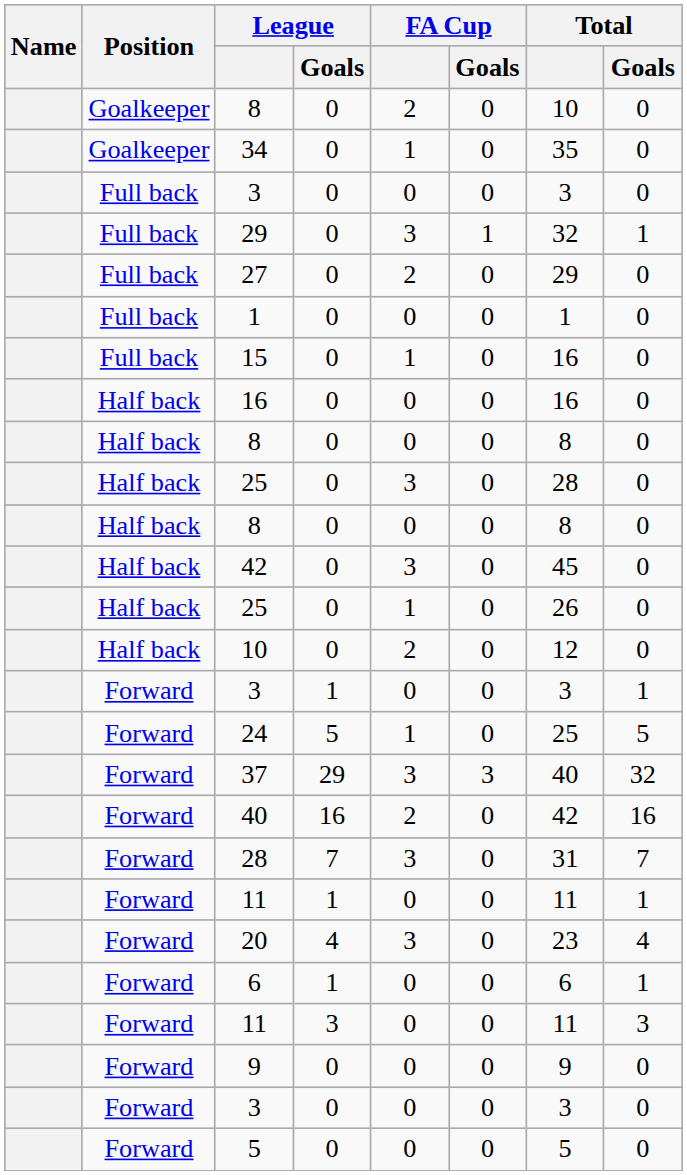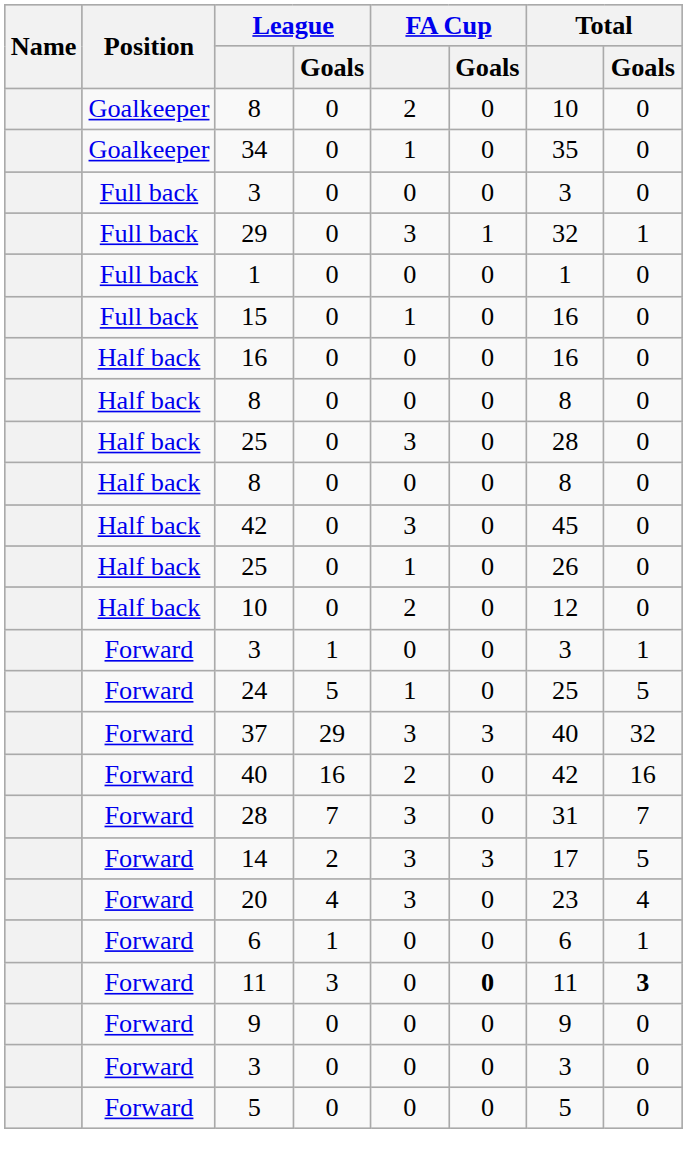 <table class="wikitable sortable plainrowheaders" style=text-align:center>
 <tr class="unsortable">
 <th scope=col rowspan=2>Name</th>
 <th scope=col rowspan=2>Position</th>
 <th scope=col colspan=2><a href='#'>League</a></th>
 <th scope=col colspan=2><a href='#'>FA Cup</a></th>
 <th scope=col colspan=2>Total</th>
 </tr>
 <tr>
 <th width=40 scope=col></th>
 <th width=40 scope=col>Goals</th>
 <th width=40 scope=col></th>
 <th width=40 scope=col>Goals</th>
 <th width=40 scope=col></th>
 <th width=40 scope=col>Goals</th>
 </tr>
 <tr>
 <th scope="row"></th>
 <td data-sort-value="1"><a href='#'>Goalkeeper</a></td>
 <td>8</td>
 <td>0</td>
 <td>2</td>
 <td>0</td>
 <td>10</td>
 <td>0</td>
 </tr>
 <tr>
 <th scope="row"></th>
 <td data-sort-value="1"><a href='#'>Goalkeeper</a></td>
 <td>34</td>
 <td>0</td>
 <td>1</td>
 <td>0</td>
 <td>35</td>
 <td>0</td>
 </tr>
 <tr>
 <th scope="row"> </th>
 <td data-sort-value="2"><a href='#'>Full back</a></td>
 <td>3</td>
 <td>0</td>
 <td>0</td>
 <td>0</td>
 <td>3</td>
 <td>0</td>
 </tr>
 <tr>
 <th scope="row"></th>
 <td data-sort-value="2"><a href='#'>Full back</a></td>
 <td>29</td>
 <td>0</td>
 <td>3</td>
 <td>1</td>
 <td>32</td>
 <td>1</td>
-</tr>
-<tr>
-<th scope="row"></th>
-<td data-sort-value="2"><a href='#'>Full back</a></td>
-<td>27</td>
-<td>0</td>
-<td>2</td>
-<td>0</td>
-<td>29</td>
-<td>0</td>
 </tr>
 <tr>
 <th scope="row"></th>
 <td data-sort-value="2"><a href='#'>Full back</a></td>
 <td>1</td>
 <td>0</td>
 <td>0</td>
 <td>0</td>
 <td>1</td>
 <td>0</td>
 </tr>
 <tr>
 <th scope="row"></th>
 <td data-sort-value="2"><a href='#'>Full back</a></td>
 <td>15</td>
 <td>0</td>
 <td>1</td>
 <td>0</td>
 <td>16</td>
 <td>0</td>
 </tr>
 <tr>
 <th scope="row"></th>
 <td data-sort-value="3"><a href='#'>Half back</a></td>
 <td>16</td>
 <td>0</td>
 <td>0</td>
 <td>0</td>
 <td>16</td>
 <td>0</td>
 </tr>
 <tr>
 <th scope="row"></th>
 <td data-sort-value="3"><a href='#'>Half back</a></td>
 <td>8</td>
 <td>0</td>
 <td>0</td>
 <td>0</td>
 <td>8</td>
 <td>0</td>
 </tr>
 <tr>
 <th scope="row"></th>
 <td data-sort-value="3"><a href='#'>Half back</a></td>
 <td>25</td>
 <td>0</td>
 <td>3</td>
 <td>0</td>
 <td>28</td>
 <td>0</td>
 </tr>
 <tr>
 <th scope="row"></th>
 <td data-sort-value="3"><a href='#'>Half back</a></td>
 <td>8</td>
 <td>0</td>
 <td>0</td>
 <td>0</td>
 <td>8</td>
 <td>0</td>
 </tr>
 <tr>
 <th scope="row"></th>
 <td data-sort-value="3"><a href='#'>Half back</a></td>
 <td>42</td>
 <td>0</td>
 <td>3</td>
 <td>0</td>
 <td>45</td>
 <td>0</td>
 </tr>
 <tr>
 <th scope="row"></th>
 <td data-sort-value="3"><a href='#'>Half back</a></td>
 <td>25</td>
 <td>0</td>
 <td>1</td>
 <td>0</td>
 <td>26</td>
 <td>0</td>
 </tr>
 <tr>
 <th scope="row"></th>
 <td data-sort-value="3"><a href='#'>Half back</a></td>
 <td>10</td>
 <td>0</td>
 <td>2</td>
 <td>0</td>
 <td>12</td>
 <td>0</td>
 </tr>
 <tr>
 <th scope="row"> </th>
 <td data-sort-value="4"><a href='#'>Forward</a></td>
 <td>3</td>
 <td>1</td>
 <td>0</td>
 <td>0</td>
 <td>3</td>
 <td>1</td>
 </tr>
 <tr>
 <th scope="row"></th>
 <td data-sort-value="4"><a href='#'>Forward</a></td>
 <td>24</td>
 <td>5</td>
 <td>1</td>
 <td>0</td>
 <td>25</td>
 <td>5</td>
 </tr>
 <tr>
 <th scope="row"></th>
 <td data-sort-value="4"><a href='#'>Forward</a></td>
 <td>37</td>
 <td>29</td>
 <td>3</td>
 <td>3</td>
 <td>40</td>
 <td>32</td>
 </tr>
 <tr>
 <th scope="row"></th>
 <td data-sort-value="4"><a href='#'>Forward</a></td>
 <td>40</td>
 <td>16</td>
 <td>2</td>
 <td>0</td>
 <td>42</td>
 <td>16</td>
 </tr>
 <tr>
 <th scope="row"></th>
 <td data-sort-value="4"><a href='#'>Forward</a></td>
 <td>28</td>
 <td>7</td>
 <td>3</td>
 <td>0</td>
 <td>31</td>
 <td>7</td>
 </tr>
 <tr>
 <th scope="row"></th>
 <td data-sort-value="4"><a href='#'>Forward</a></td>
-<td>11</td>
-<td>1</td>
-<td>0</td>
-<td>0</td>
-<td>11</td>
-<td>1</td>
+<td>14</td>
+<td>2</td>
+<td>3</td>
+<td>3</td>
+<td>17</td>
+<td>5</td>
 </tr>
 <tr>
 <th scope="row"></th>
 <td data-sort-value="4"><a href='#'>Forward</a></td>
 <td>20</td>
 <td>4</td>
 <td>3</td>
 <td>0</td>
 <td>23</td>
 <td>4</td>
 </tr>
 <tr>
 <th scope="row"></th>
 <td data-sort-value="4"><a href='#'>Forward</a></td>
 <td>6</td>
 <td>1</td>
 <td>0</td>
 <td>0</td>
 <td>6</td>
 <td>1</td>
 </tr>
 <tr>
 <th scope="row"></th>
 <td data-sort-value="4"><a href='#'>Forward</a></td>
 <td>11</td>
 <td>3</td>
 <td>0</td>
-<td>0</td>
+<td><strong>0</strong></td>
 <td>11</td>
-<td>3</td>
+<td><strong>3</strong></td>
 </tr>
 <tr>
 <th scope="row"></th>
 <td data-sort-value="4"><a href='#'>Forward</a></td>
 <td>9</td>
 <td>0</td>
 <td>0</td>
 <td>0</td>
 <td>9</td>
 <td>0</td>
 </tr>
 <tr>
 <th scope="row"></th>
 <td data-sort-value="4"><a href='#'>Forward</a></td>
 <td>3</td>
 <td>0</td>
 <td>0</td>
 <td>0</td>
 <td>3</td>
 <td>0</td>
 </tr>
 <tr>
 <th scope="row"></th>
 <td data-sort-value="4"><a href='#'>Forward</a></td>
 <td>5</td>
 <td>0</td>
 <td>0</td>
 <td>0</td>
 <td>5</td>
 <td>0</td>
 </tr>
 </table>
